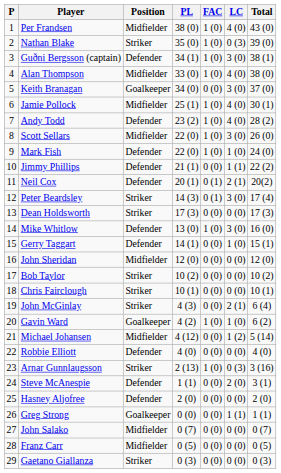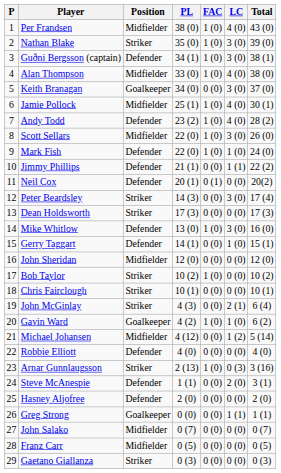 <table class="wikitable sortable">
 <tr>
 <th>P</th>
 <th>Player</th>
 <th>Position</th>
 <th><a href='#'>PL</a></th>
 <th><a href='#'>FAC</a></th>
 <th><a href='#'>LC</a></th>
 <th>Total</th>
 </tr>
 <tr>
 <td align=center>1</td>
 <td> <a href='#'>Per Frandsen</a></td>
 <td>Midfielder</td>
 <td align=center>38 (0)</td>
 <td align=center>1 (0)</td>
 <td align=center>4 (0)</td>
 <td align=center>43 (0)</td>
 </tr>
 <tr>
 <td align=center>2</td>
 <td> <a href='#'>Nathan Blake</a></td>
 <td>Striker</td>
 <td align=center>35 (0)</td>
 <td align=center>1 (0)</td>
-<td align=center>0 (3)</td>
+<td align=center>3 (0)</td>
 <td align=center>39 (0)</td>
 </tr>
 <tr>
 <td align=center>3</td>
 <td> <a href='#'>Guðni Bergsson</a> (captain)</td>
 <td>Defender</td>
 <td align=center>34 (1)</td>
 <td align=center>1 (0)</td>
 <td align=center>3 (0)</td>
 <td align=center>38 (1)</td>
 </tr>
 <tr>
 <td align=center>4</td>
 <td> <a href='#'>Alan Thompson</a></td>
 <td>Midfielder</td>
 <td align=center>33 (0)</td>
 <td align=center>1 (0)</td>
 <td align=center>4 (0)</td>
 <td align=center>38 (0)</td>
 </tr>
 <tr>
 <td align=center>5</td>
 <td> <a href='#'>Keith Branagan</a></td>
 <td>Goalkeeper</td>
 <td align=center>34 (0)</td>
 <td align=center>0 (0)</td>
 <td align=center>3 (0)</td>
 <td align=center>37 (0)</td>
 </tr>
 <tr>
 <td align=center>6</td>
 <td> <a href='#'>Jamie Pollock</a></td>
 <td>Midfielder</td>
 <td align=center>25 (1)</td>
 <td align=center>1 (0)</td>
 <td align=center>4 (0)</td>
 <td align=center>30 (1)</td>
 </tr>
 <tr>
 <td align=center>7</td>
 <td> <a href='#'>Andy Todd</a></td>
 <td>Defender</td>
 <td align=center>23 (2)</td>
 <td align=center>1 (0)</td>
 <td align=center>4 (0)</td>
 <td align=center>28 (2)</td>
 </tr>
 <tr>
 <td align=center>8</td>
 <td> <a href='#'>Scott Sellars</a></td>
 <td>Midfielder</td>
 <td align=center>22 (0)</td>
 <td align=center>1 (0)</td>
 <td align=center>3 (0)</td>
 <td align=center>26 (0)</td>
 </tr>
 <tr>
 <td align=center>9</td>
 <td> <a href='#'>Mark Fish</a></td>
 <td>Defender</td>
 <td align=center>22 (0)</td>
 <td align=center>1 (0)</td>
 <td align=center>1 (0)</td>
 <td align=center>24 (0)</td>
 </tr>
 <tr>
 <td align=center>10</td>
 <td> <a href='#'>Jimmy Phillips</a></td>
 <td>Defender</td>
 <td align=center>21 (1)</td>
 <td align=center>0 (0)</td>
 <td align=center>1 (1)</td>
 <td align=center>22 (2)</td>
 </tr>
 <tr>
 <td align=center>11</td>
 <td> <a href='#'>Neil Cox</a></td>
 <td>Defender</td>
 <td align=center>20 (1)</td>
 <td align=center>0 (1)</td>
-<td align=center>2 (1)</td>
+<td align=center>0 (0)</td>
 <td align=center>20(2)</td>
 </tr>
 <tr>
 <td align=center>12</td>
 <td> <a href='#'>Peter Beardsley</a></td>
 <td>Striker</td>
 <td align=center>14 (3)</td>
-<td align=center>0 (1)</td>
+<td align=center>0 (0)</td>
 <td align=center>3 (0)</td>
 <td align=center>17 (4)</td>
 </tr>
 <tr>
 <td align=center>13</td>
 <td> <a href='#'>Dean Holdsworth</a></td>
 <td>Striker</td>
 <td align=center>17 (3)</td>
 <td align=center>0 (0)</td>
 <td align=center>0 (0)</td>
 <td align=center>17 (3)</td>
 </tr>
 <tr>
 <td align=center>14</td>
 <td> <a href='#'>Mike Whitlow</a></td>
 <td>Defender</td>
 <td align=center>13 (0)</td>
 <td align=center>1 (0)</td>
 <td align=center>3 (0)</td>
 <td align=center>16 (0)</td>
 </tr>
 <tr>
 <td align=center>15</td>
 <td> <a href='#'>Gerry Taggart</a></td>
 <td>Defender</td>
 <td align=center>14  (1)</td>
 <td align=center>0 (0)</td>
 <td align=center>1 (0)</td>
 <td align=center>15 (1)</td>
 </tr>
 <tr>
 <td align=center>16</td>
 <td> <a href='#'>John Sheridan</a></td>
 <td>Midfielder</td>
 <td align=center>12 (0)</td>
 <td align=center>0 (0)</td>
 <td align=center>0 (0)</td>
 <td align=center>12 (0)</td>
 </tr>
 <tr>
 <td align=center>17</td>
 <td> <a href='#'>Bob Taylor</a></td>
 <td>Striker</td>
 <td align=center>10 (2)</td>
-<td align=center>0 (0)</td>
+<td align=center>1 (0)</td>
 <td align=center>0 (0)</td>
 <td align=center>10 (2)</td>
 </tr>
 <tr>
 <td align=center>18</td>
 <td> <a href='#'>Chris Fairclough</a></td>
 <td>Striker</td>
 <td align=center>10 (1)</td>
 <td align=center>0 (0)</td>
 <td align=center>0 (0)</td>
 <td align=center>10 (1)</td>
 </tr>
 <tr>
 <td align=center>19</td>
 <td> <a href='#'>John McGinlay</a></td>
 <td>Striker</td>
 <td align=center>4 (3)</td>
 <td align=center>0 (0)</td>
 <td align=center>2 (1)</td>
 <td align=center>6 (4)</td>
 </tr>
 <tr>
 <td align=center>20</td>
 <td> <a href='#'>Gavin Ward</a></td>
 <td>Goalkeeper</td>
 <td align=center>4 (2)</td>
 <td align=center>1 (0)</td>
 <td align=center>1 (0)</td>
 <td align=center>6 (2)</td>
 </tr>
 <tr>
 <td align=center>21</td>
 <td> <a href='#'>Michael Johansen</a></td>
 <td>Midfielder</td>
 <td align=center>4 (12)</td>
 <td align=center>0 (0)</td>
 <td align=center>1 (2)</td>
 <td align=center>5 (14)</td>
 </tr>
 <tr>
 <td align=center>22</td>
 <td> <a href='#'>Robbie Elliott</a></td>
 <td>Defender</td>
 <td align=center>4 (0)</td>
 <td align=center>0 (0)</td>
 <td align=center>0 (0)</td>
 <td align=center>4 (0)</td>
 </tr>
 <tr>
 <td align=center>23</td>
 <td> <a href='#'>Arnar Gunnlaugsson</a></td>
 <td>Striker</td>
 <td align=center>2 (13)</td>
 <td align=center>1 (0)</td>
 <td align=center>0 (3)</td>
 <td align=center>3 (16)</td>
 </tr>
 <tr>
 <td align=center>24</td>
 <td> <a href='#'>Steve McAnespie</a></td>
 <td>Defender</td>
 <td align=center>1 (1)</td>
 <td align=center>0 (0)</td>
 <td align=center>2 (0)</td>
 <td align=center>3 (1)</td>
 </tr>
 <tr>
 <td align=center>25</td>
 <td> <a href='#'>Hasney Aljofree</a></td>
 <td>Defender</td>
 <td align=center>2 (0)</td>
 <td align=center>0 (0)</td>
 <td align=center>0 (0)</td>
 <td align=center>2 (0)</td>
 </tr>
 <tr>
 <td align=center>26</td>
 <td> <a href='#'>Greg Strong</a></td>
 <td>Goalkeeper</td>
 <td align=center>0 (0)</td>
 <td align=center>0 (0)</td>
 <td align=center>1 (1)</td>
 <td align=center>1 (1)</td>
 </tr>
 <tr>
 <td align=center>27</td>
 <td> <a href='#'>John Salako</a></td>
 <td>Midfielder</td>
 <td align=center>0 (7)</td>
 <td align=center>0 (0)</td>
 <td align=center>0 (0)</td>
 <td align=center>0 (7)</td>
 </tr>
 <tr>
 <td align=center>28</td>
 <td> <a href='#'>Franz Carr</a></td>
 <td>Midfielder</td>
 <td align=center>0 (5)</td>
 <td align=center>0 (0)</td>
 <td align=center>0 (0)</td>
 <td align=center>0 (5)</td>
 </tr>
 <tr>
 <td align=center>29</td>
 <td> <a href='#'>Gaetano Giallanza</a></td>
 <td>Striker</td>
 <td align=center>0 (3)</td>
 <td align=center>0 (0)</td>
 <td align=center>0 (0)</td>
 <td align=center>0 (3)</td>
 </tr>
 </table>
